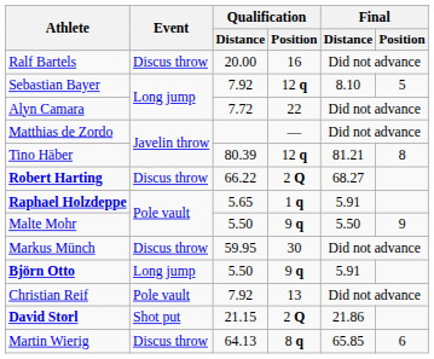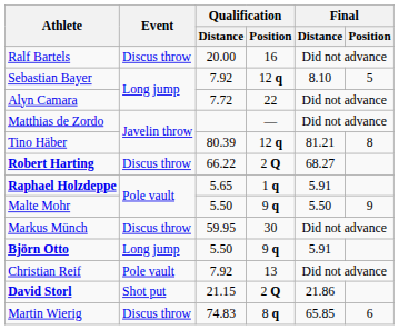 <table class=wikitable style="font-size:90%">
 <tr>
 <th rowspan="2">Athlete</th>
 <th rowspan="2">Event</th>
 <th colspan="2">Qualification</th>
 <th colspan="2">Final</th>
 </tr>
 <tr style="font-size:95%">
 <th>Distance</th>
 <th>Position</th>
 <th>Distance</th>
 <th>Position</th>
 </tr>
 <tr align=center>
 <td align=left><a href='#'>Ralf Bartels</a></td>
 <td align=left><a href='#'>Discus throw</a></td>
 <td>20.00</td>
 <td>16</td>
 <td colspan=2>Did not advance</td>
 </tr>
 <tr align=center>
 <td align=left><a href='#'>Sebastian Bayer</a></td>
 <td align=left rowspan=2><a href='#'>Long jump</a></td>
 <td>7.92</td>
 <td>12 <strong>q</strong></td>
 <td>8.10</td>
 <td>5</td>
 </tr>
 <tr align=center>
 <td align=left><a href='#'>Alyn Camara</a></td>
 <td>7.72</td>
 <td>22</td>
 <td colspan=2>Did not advance</td>
 </tr>
 <tr align=center>
 <td align=left><a href='#'>Matthias de Zordo</a></td>
 <td align=left rowspan=2><a href='#'>Javelin throw</a></td>
 <td></td>
 <td>—</td>
 <td colspan=2>Did not advance</td>
 </tr>
 <tr align=center>
 <td align=left><a href='#'>Tino Häber</a></td>
 <td>80.39</td>
 <td>12 <strong>q</strong></td>
 <td>81.21</td>
 <td>8</td>
 </tr>
 <tr align=center>
 <td align=left><strong><a href='#'>Robert Harting</a></strong></td>
 <td align=left><a href='#'>Discus throw</a></td>
 <td>66.22</td>
 <td>2 <strong>Q</strong></td>
 <td>68.27</td>
 <td></td>
 </tr>
 <tr align=center>
 <td align=left><strong><a href='#'>Raphael Holzdeppe</a></strong></td>
 <td align=left rowspan=2><a href='#'>Pole vault</a></td>
 <td>5.65</td>
 <td>1 <strong>q</strong></td>
 <td>5.91</td>
 <td></td>
 </tr>
 <tr align=center>
 <td align=left><a href='#'>Malte Mohr</a></td>
 <td>5.50</td>
 <td>9 <strong>q</strong></td>
 <td>5.50</td>
 <td>9</td>
 </tr>
 <tr align=center>
 <td align=left><a href='#'>Markus Münch</a></td>
 <td align=left><a href='#'>Discus throw</a></td>
 <td>59.95</td>
 <td>30</td>
 <td colspan=2>Did not advance</td>
 </tr>
 <tr align=center>
 <td align=left><strong><a href='#'>Björn Otto</a></strong></td>
 <td align=left><a href='#'>Long jump</a></td>
 <td>5.50</td>
 <td>9 <strong>q</strong></td>
 <td>5.91</td>
 <td></td>
 </tr>
 <tr align=center>
 <td align=left><a href='#'>Christian Reif</a></td>
 <td align=left><a href='#'>Pole vault</a></td>
 <td>7.92</td>
 <td>13</td>
 <td colspan=2>Did not advance</td>
 </tr>
 <tr align=center>
 <td align=left><strong><a href='#'>David Storl</a></strong></td>
 <td align=left><a href='#'>Shot put</a></td>
 <td>21.15</td>
 <td>2 <strong>Q</strong></td>
 <td>21.86</td>
 <td></td>
 </tr>
 <tr align=center>
 <td align=left><a href='#'>Martin Wierig</a></td>
 <td align=left><a href='#'>Discus throw</a></td>
-<td>64.13</td>
+<td>74.83</td>
 <td>8 <strong>q</strong></td>
 <td>65.85</td>
 <td>6</td>
 </tr>
 </table>
